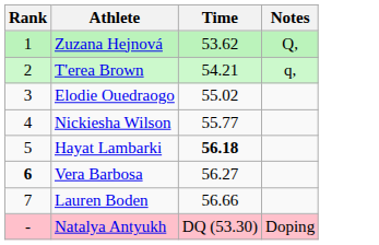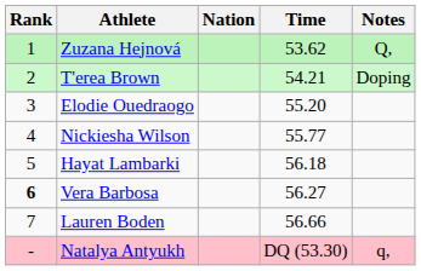 <table class="wikitable sortable" style="text-align:center">
 <tr>
 <th>Rank</th>
 <th>Athlete</th>
+<th>Nation</th>
 <th>Time</th>
 <th>Notes</th>
 </tr>
 <tr bgcolor=#bbf3bb>
 <td>1</td>
 <td align="left"><a href='#'>Zuzana Hejnová</a></td>
+<td align=left></td>
 <td>53.62</td>
 <td>Q, </td>
 </tr>
 <tr bgcolor=#ccf9cc>
 <td>2</td>
 <td align="left"><a href='#'>T'erea Brown</a></td>
+<td align=left></td>
 <td>54.21</td>
-<td>q, </td>
+<td>Doping</td>
 </tr>
 <tr>
 <td>3</td>
 <td align="left"><a href='#'>Elodie Ouedraogo</a></td>
-<td>55.02</td>
+<td align=left></td>
+<td>55.20</td>
 <td></td>
 </tr>
 <tr>
 <td>4</td>
 <td align="left"><a href='#'>Nickiesha Wilson</a></td>
+<td align=left></td>
 <td>55.77</td>
 <td></td>
 </tr>
 <tr>
 <td>5</td>
 <td align="left"><a href='#'>Hayat Lambarki</a></td>
-<td><strong>56.18</strong></td>
+<td align=left></td>
+<td>56.18</td>
 <td></td>
 </tr>
 <tr>
 <td><strong>6</strong></td>
 <td align="left"><a href='#'>Vera Barbosa</a></td>
+<td align=left></td>
 <td>56.27</td>
 <td></td>
 </tr>
 <tr>
 <td>7</td>
 <td align="left"><a href='#'>Lauren Boden</a></td>
+<td align=left></td>
 <td>56.66</td>
 <td></td>
 </tr>
 <tr bgcolor=pink>
 <td>-</td>
 <td align="left"><a href='#'>Natalya Antyukh</a></td>
+<td align="left"></td>
 <td>DQ (53.30)</td>
-<td>Doping</td>
+<td>q, </td>
 </tr>
 </table>
